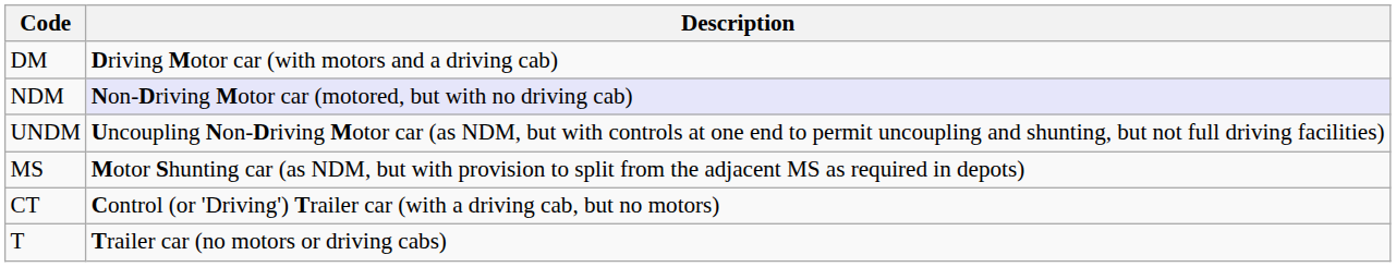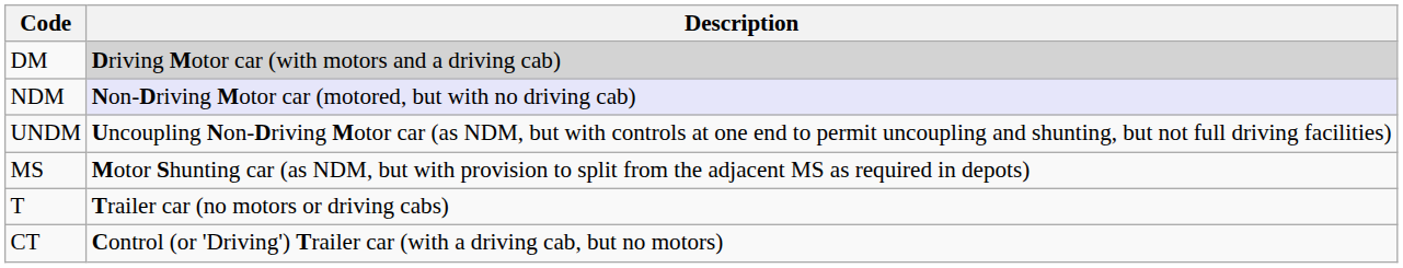 <table class="wikitable">
 <tr>
 <th>Code</th>
 <th>Description</th>
 </tr>
 <tr>
 <td>DM</td>
-<td><strong>D</strong>riving <strong>M</strong>otor car (with motors and a driving cab)</td>
+<td style="background: lightgrey;"><strong>D</strong>riving <strong>M</strong>otor car (with motors and a driving cab)</td>
 </tr>
 <tr>
 <td>NDM</td>
 <td style="background: lavender;"><strong>N</strong>on-<strong>D</strong>riving <strong>M</strong>otor car (motored, but with no driving cab)</td>
 </tr>
 <tr>
 <td>UNDM</td>
 <td><strong>U</strong>ncoupling <strong>N</strong>on-<strong>D</strong>riving <strong>M</strong>otor car (as NDM, but with controls at one end to permit uncoupling and shunting, but not full driving facilities)</td>
 </tr>
 <tr>
 <td>MS</td>
 <td><strong>M</strong>otor <strong>S</strong>hunting car (as NDM, but with provision to split from the adjacent MS as required in depots)</td>
 </tr>
 <tr>
+<td>T</td>
+<td><strong>T</strong>railer car (no motors or driving cabs)</td>
+</tr>
+<tr>
 <td>CT</td>
 <td><strong>C</strong>ontrol (or 'Driving') <strong>T</strong>railer car (with a driving cab, but no motors)</td>
 </tr>
-<tr>
-<td>T</td>
-<td><strong>T</strong>railer car (no motors or driving cabs)</td>
-</tr>
 </table>
